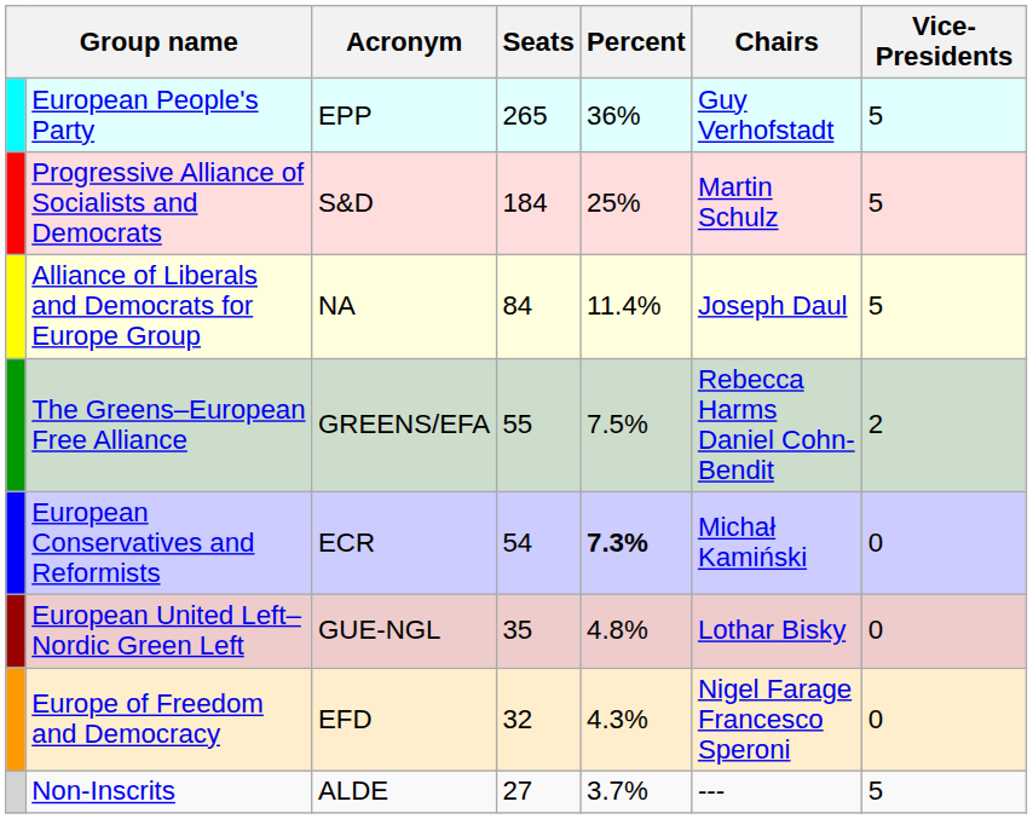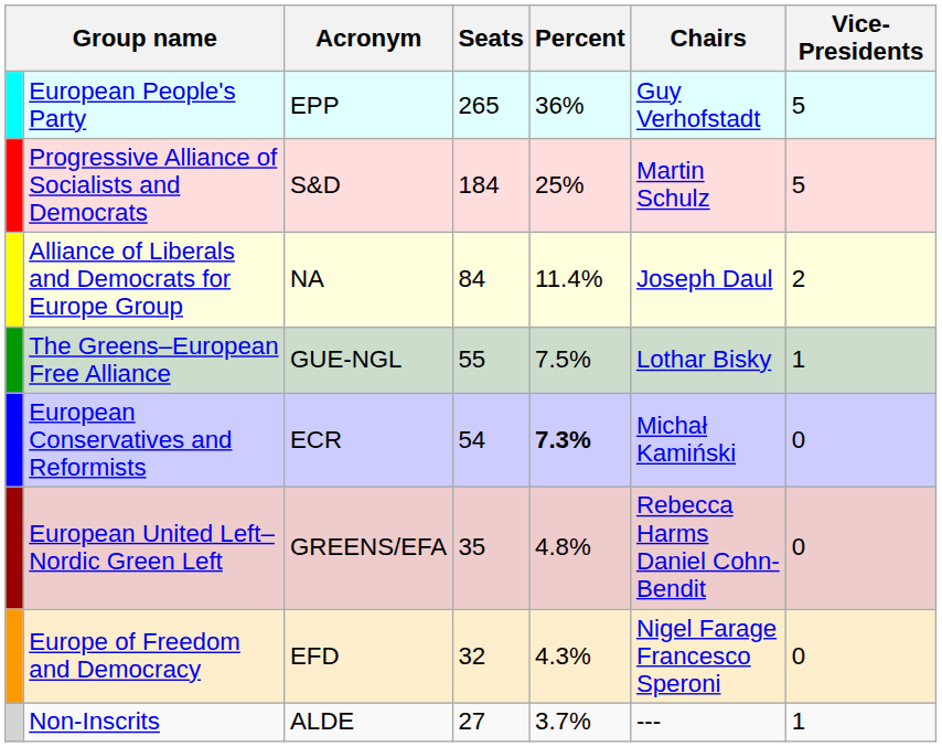 <table class="wikitable">
 <tr>
 <th colspan=2>Group name</th>
 <th>Acronym</th>
 <th>Seats</th>
 <th>Percent</th>
 <th>Chairs</th>
 <th>Vice-Presidents</th>
 </tr>
 <tr bgcolor=lightcyan>
 <td bgcolor=cyan> </td>
 <td><a href='#'>European People's Party</a></td>
 <td>EPP</td>
 <td>265</td>
 <td>36%</td>
 <td> <a href='#'>Guy Verhofstadt</a></td>
 <td>5</td>
 </tr>
 <tr bgcolor=#FFDDDD>
 <td bgcolor=#FF0000> </td>
 <td><a href='#'>Progressive Alliance of Socialists and Democrats</a></td>
 <td>S&D</td>
 <td>184</td>
 <td>25%</td>
 <td> <a href='#'>Martin Schulz</a></td>
 <td>5</td>
 </tr>
 <tr bgcolor=#FFFFDD>
 <td bgcolor=#FFFF00> </td>
 <td><a href='#'>Alliance of Liberals and Democrats for Europe Group</a></td>
 <td>NA</td>
 <td>84</td>
 <td>11.4%</td>
 <td> <a href='#'>Joseph Daul</a></td>
-<td>5</td>
+<td>2</td>
 </tr>
 <tr bgcolor=#CCDDCC>
 <td bgcolor=#009900> </td>
 <td><a href='#'>The Greens–European Free Alliance</a></td>
-<td>GREENS/EFA</td>
+<td>GUE-NGL</td>
 <td>55</td>
 <td>7.5%</td>
-<td> <a href='#'>Rebecca Harms</a><br> <a href='#'>Daniel Cohn-Bendit</a></td>
-<td>2</td>
+<td> <a href='#'>Lothar Bisky</a></td>
+<td>1</td>
 </tr>
 <tr bgcolor=#CCCCFF>
 <td bgcolor=#0000FF> </td>
 <td><a href='#'>European Conservatives and Reformists</a></td>
 <td>ECR</td>
 <td>54</td>
 <td><strong>7.3%</strong></td>
 <td> <a href='#'>Michał Kamiński</a></td>
 <td>0</td>
 </tr>
 <tr bgcolor=#EECCCC>
 <td bgcolor=#990000> </td>
 <td><a href='#'>European United Left–Nordic Green Left</a></td>
-<td>GUE-NGL</td>
+<td>GREENS/EFA</td>
 <td>35</td>
 <td>4.8%</td>
-<td> <a href='#'>Lothar Bisky</a></td>
+<td> <a href='#'>Rebecca Harms</a><br> <a href='#'>Daniel Cohn-Bendit</a></td>
 <td>0</td>
 </tr>
 <tr bgcolor=#FFEECC>
 <td bgcolor=#FF9900> </td>
 <td><a href='#'>Europe of Freedom and Democracy</a></td>
 <td>EFD</td>
 <td>32</td>
 <td>4.3%</td>
 <td> <a href='#'>Nigel Farage</a><br> <a href='#'>Francesco Speroni</a></td>
 <td>0</td>
 </tr>
 <tr>
 <td bgcolor=lightgrey> </td>
 <td><a href='#'>Non-Inscrits</a></td>
 <td>ALDE</td>
 <td>27</td>
 <td>3.7%</td>
 <td>---</td>
-<td>5</td>
+<td>1</td>
 </tr>
 </table>
